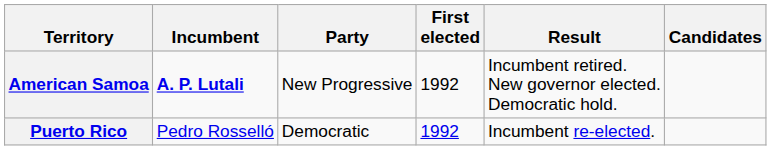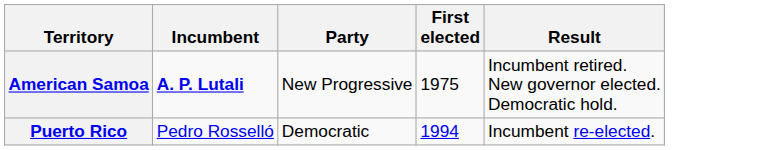 <table class="wikitable sortable">
 <tr valign=bottom>
 <th>Territory</th>
 <th>Incumbent</th>
 <th>Party</th>
 <th>First<br>elected</th>
 <th>Result</th>
-<th>Candidates</th>
 </tr>
 <tr>
 <th><a href='#'>American Samoa</a></th>
 <td><strong><a href='#'>A. P. Lutali</a></strong></td>
 <td>New Progressive</td>
-<td>1992</td>
+<td>1975</td>
 <td>Incumbent retired.<br>New governor elected.<br>Democratic hold.</td>
-<td nowrap></td>
 </tr>
 <tr>
 <th><a href='#'>Puerto Rico</a></th>
 <td><a href='#'>Pedro Rosselló</a></td>
 <td>Democratic</td>
-<td><a href='#'>1992</a></td>
+<td><a href='#'>1994</a></td>
 <td>Incumbent <a href='#'>re-elected</a>.</td>
-<td nowrap></td>
 </tr>
 </table>
